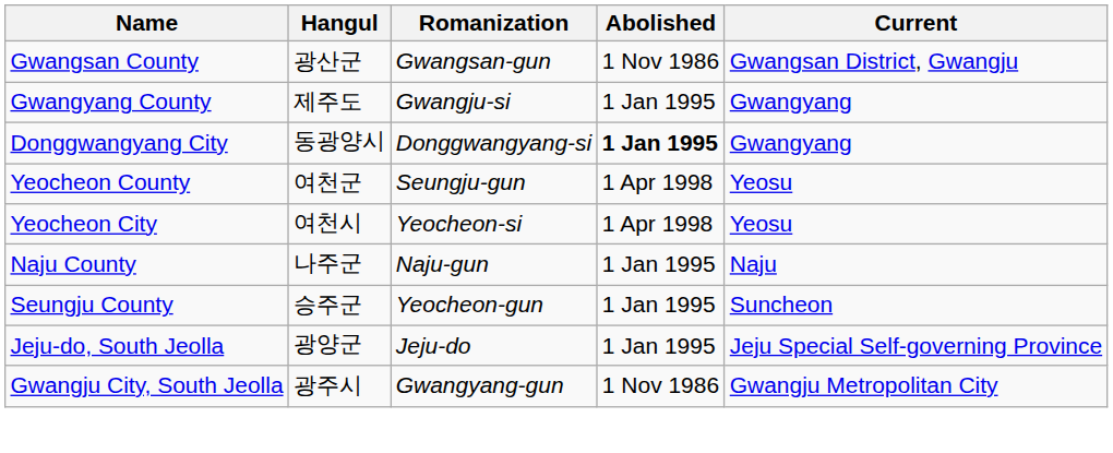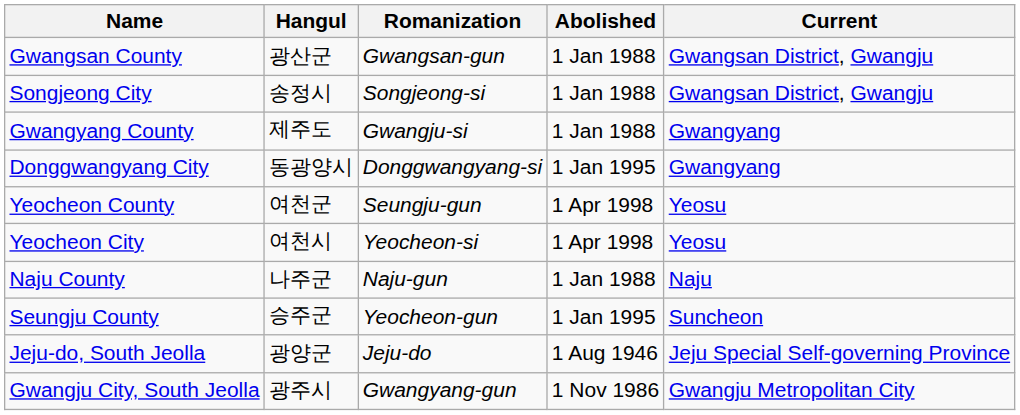 <table class=wikitable>
 <tr>
 <th>Name</th>
 <th>Hangul</th>
 <th>Romanization</th>
 <th>Abolished</th>
 <th>Current</th>
 </tr>
 <tr>
 <td><a href='#'>Gwangsan County</a></td>
 <td>광산군</td>
 <td><em>Gwangsan-gun</em></td>
-<td>1 Nov 1986</td>
+<td>1 Jan 1988</td>
+<td><a href='#'>Gwangsan District</a>, <a href='#'>Gwangju</a></td>
+</tr>
+<tr>
+<td><a href='#'>Songjeong City</a></td>
+<td>송정시</td>
+<td><em>Songjeong-si</em></td>
+<td>1 Jan 1988</td>
 <td><a href='#'>Gwangsan District</a>, <a href='#'>Gwangju</a></td>
 </tr>
 <tr>
 <td><a href='#'>Gwangyang County</a></td>
 <td>제주도</td>
 <td><em>Gwangju-si</em></td>
-<td>1 Jan 1995</td>
+<td>1 Jan 1988</td>
 <td><a href='#'>Gwangyang</a></td>
 </tr>
 <tr>
 <td><a href='#'>Donggwangyang City</a></td>
 <td>동광양시</td>
 <td><em>Donggwangyang-si</em></td>
-<td><strong>1 Jan 1995</strong></td>
+<td>1 Jan 1995</td>
 <td><a href='#'>Gwangyang</a></td>
 </tr>
 <tr>
 <td><a href='#'>Yeocheon County</a></td>
 <td>여천군</td>
 <td><em>Seungju-gun</em></td>
 <td>1 Apr 1998</td>
 <td><a href='#'>Yeosu</a></td>
 </tr>
 <tr>
 <td><a href='#'>Yeocheon City</a></td>
 <td>여천시</td>
 <td><em>Yeocheon-si</em></td>
 <td>1 Apr 1998</td>
 <td><a href='#'>Yeosu</a></td>
 </tr>
 <tr>
 <td><a href='#'>Naju County</a></td>
 <td>나주군</td>
 <td><em>Naju-gun</em></td>
-<td>1 Jan 1995</td>
+<td>1 Jan 1988</td>
 <td><a href='#'>Naju</a></td>
 </tr>
 <tr>
 <td><a href='#'>Seungju County</a></td>
 <td>승주군</td>
 <td><em>Yeocheon-gun</em></td>
 <td>1 Jan 1995</td>
 <td><a href='#'>Suncheon</a></td>
 </tr>
 <tr>
 <td><a href='#'>Jeju-do, South Jeolla</a></td>
 <td>광양군</td>
 <td><em>Jeju-do</em></td>
-<td>1 Jan 1995</td>
+<td>1 Aug 1946</td>
 <td><a href='#'>Jeju Special Self-governing Province</a></td>
 </tr>
 <tr>
 <td><a href='#'>Gwangju City, South Jeolla</a></td>
 <td>광주시</td>
 <td><em>Gwangyang-gun</em></td>
 <td>1 Nov 1986</td>
 <td><a href='#'>Gwangju Metropolitan City</a></td>
 </tr>
 </table>
